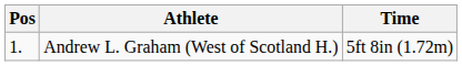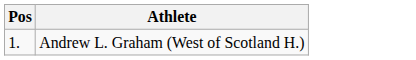 <table class="wikitable">
 <tr>
 <th>Pos</th>
 <th>Athlete</th>
-<th>Time</th>
 </tr>
 <tr>
 <td>1.</td>
 <td>Andrew L. Graham (West of Scotland H.)</td>
-<td>5ft 8in (1.72m)</td>
 </tr>
 </table>
